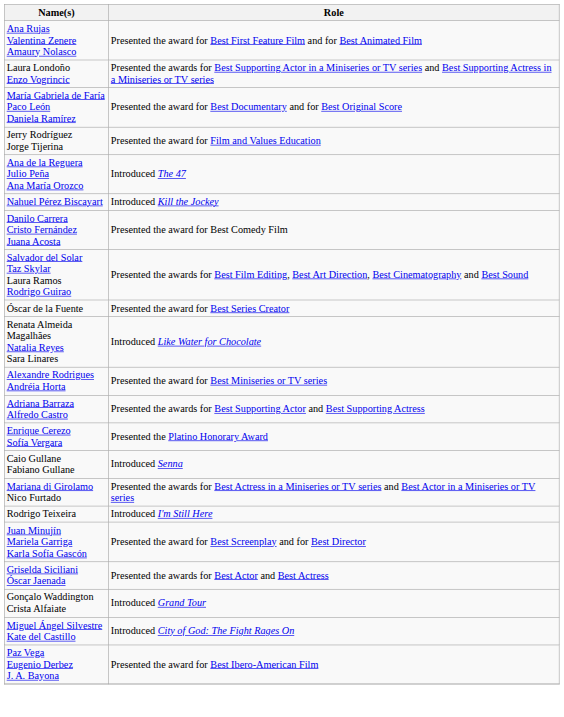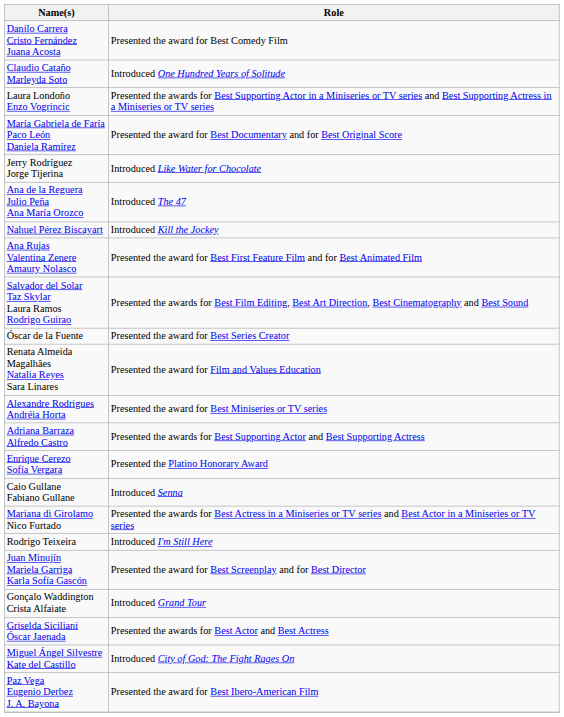 <table class="wikitable plainrowheaders sortable">
 <tr>
 <th scope="col">Name(s)</th>
 <th scope="col">Role</th>
 </tr>
 <tr>
-<td><a href='#'>Ana Rujas</a><br><a href='#'>Valentina Zenere</a><br><a href='#'>Amaury Nolasco</a></td>
-<td>Presented the award for <a href='#'>Best First Feature Film</a> and for <a href='#'>Best Animated Film</a></td>
+<td><a href='#'>Danilo Carrera</a><br><a href='#'>Cristo Fernández</a><br><a href='#'>Juana Acosta</a></td>
+<td>Presented the award for Best Comedy Film</td>
+</tr>
+<tr>
+<td><a href='#'>Claudio Cataño</a><br><a href='#'>Marleyda Soto</a></td>
+<td>Introduced <em><a href='#'>One Hundred Years of Solitude</a></em></td>
 </tr>
 <tr>
 <td>Laura Londoño<br><a href='#'>Enzo Vogrincic</a></td>
 <td>Presented the awards for <a href='#'>Best Supporting Actor in a Miniseries or TV series</a> and <a href='#'>Best Supporting Actress in a Miniseries or TV series</a></td>
 </tr>
 <tr>
 <td><a href='#'>María Gabriela de Faría</a><br><a href='#'>Paco León</a><br><a href='#'>Daniela Ramírez</a></td>
 <td>Presented the award for <a href='#'>Best Documentary</a> and for <a href='#'>Best Original Score</a></td>
 </tr>
 <tr>
 <td>Jerry Rodríguez<br>Jorge Tijerina</td>
-<td>Presented the award for <a href='#'>Film and Values Education</a></td>
+<td>Introduced <em><a href='#'>Like Water for Chocolate</a></em></td>
 </tr>
 <tr>
 <td><a href='#'>Ana de la Reguera</a><br><a href='#'>Julio Peña</a><br><a href='#'>Ana María Orozco</a></td>
 <td>Introduced <em><a href='#'>The 47</a></em></td>
 </tr>
 <tr>
 <td><a href='#'>Nahuel Pérez Biscayart</a></td>
 <td>Introduced <em><a href='#'>Kill the Jockey</a></em></td>
 </tr>
 <tr>
-<td><a href='#'>Danilo Carrera</a><br><a href='#'>Cristo Fernández</a><br><a href='#'>Juana Acosta</a></td>
-<td>Presented the award for Best Comedy Film</td>
+<td><a href='#'>Ana Rujas</a><br><a href='#'>Valentina Zenere</a><br><a href='#'>Amaury Nolasco</a></td>
+<td>Presented the award for <a href='#'>Best First Feature Film</a> and for <a href='#'>Best Animated Film</a></td>
 </tr>
 <tr>
 <td><a href='#'>Salvador del Solar</a><br><a href='#'>Taz Skylar</a><br>Laura Ramos<br><a href='#'>Rodrigo Guirao</a></td>
 <td>Presented the awards for <a href='#'>Best Film Editing</a>, <a href='#'>Best Art Direction</a>, <a href='#'>Best Cinematography</a> and <a href='#'>Best Sound</a></td>
 </tr>
 <tr>
 <td>Óscar de la Fuente</td>
 <td>Presented the award for <a href='#'>Best Series Creator</a></td>
 </tr>
 <tr>
 <td>Renata Almeida Magalhães<br><a href='#'>Natalia Reyes</a><br>Sara Linares</td>
-<td>Introduced <em><a href='#'>Like Water for Chocolate</a></em></td>
+<td>Presented the award for <a href='#'>Film and Values Education</a></td>
 </tr>
 <tr>
 <td><a href='#'>Alexandre Rodrigues</a><br><a href='#'>Andréia Horta</a></td>
 <td>Presented the award for <a href='#'>Best Miniseries or TV series</a></td>
 </tr>
 <tr>
 <td><a href='#'>Adriana Barraza</a><br><a href='#'>Alfredo Castro</a></td>
 <td>Presented the awards for <a href='#'>Best Supporting Actor</a> and <a href='#'>Best Supporting Actress</a></td>
 </tr>
 <tr>
 <td><a href='#'>Enrique Cerezo</a><br><a href='#'>Sofía Vergara</a></td>
 <td>Presented the <a href='#'>Platino Honorary Award</a></td>
 </tr>
 <tr>
 <td>Caio Gullane<br>Fabiano Gullane</td>
 <td>Introduced <em><a href='#'>Senna</a></em></td>
 </tr>
 <tr>
 <td><a href='#'>Mariana di Girolamo</a><br>Nico Furtado</td>
 <td>Presented the awards for <a href='#'>Best Actress in a Miniseries or TV series</a> and <a href='#'>Best Actor in a Miniseries or TV series</a></td>
 </tr>
 <tr>
 <td>Rodrigo Teixeira</td>
 <td>Introduced <em><a href='#'>I'm Still Here</a></em></td>
 </tr>
 <tr>
 <td><a href='#'>Juan Minujín</a><br><a href='#'>Mariela Garriga</a><br><a href='#'>Karla Sofía Gascón</a></td>
 <td>Presented the award for <a href='#'>Best Screenplay</a> and for <a href='#'>Best Director</a></td>
 </tr>
 <tr>
+<td>Gonçalo Waddington<br>Crista Alfaiate</td>
+<td>Introduced <em><a href='#'>Grand Tour</a></em></td>
+</tr>
+<tr>
 <td><a href='#'>Griselda Siciliani</a><br><a href='#'>Óscar Jaenada</a></td>
 <td>Presented the awards for <a href='#'>Best Actor</a> and <a href='#'>Best Actress</a></td>
-</tr>
-<tr>
-<td>Gonçalo Waddington<br>Crista Alfaiate</td>
-<td>Introduced <em><a href='#'>Grand Tour</a></em></td>
 </tr>
 <tr>
 <td><a href='#'>Miguel Ángel Silvestre</a><br><a href='#'>Kate del Castillo</a></td>
 <td>Introduced <em><a href='#'>City of God: The Fight Rages On</a></em></td>
 </tr>
 <tr>
 <td><a href='#'>Paz Vega</a><br><a href='#'>Eugenio Derbez</a><br><a href='#'>J. A. Bayona</a></td>
 <td>Presented the award for <a href='#'>Best Ibero-American Film</a></td>
 </tr>
 <tr>
 </tr>
 </table>
